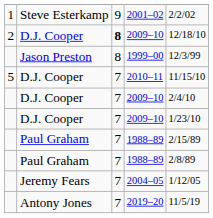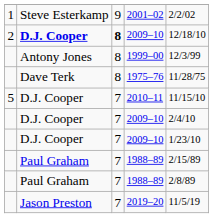 <table class="wikitable">
 <tr>
 </tr>
 <tr>
 <td>1</td>
 <td>Steve Esterkamp</td>
 <td>9</td>
 <td style="font-size:80%;"><a href='#'>2001–02</a></td>
 <td style="font-size:80%;">2/2/02</td>
 </tr>
 <tr>
 <td>2</td>
-<td><a href='#'>D.J. Cooper</a></td>
+<td><strong><a href='#'>D.J. Cooper</a></strong></td>
 <td><strong>8</strong></td>
 <td style="font-size:80%;"><a href='#'>2009–10</a></td>
 <td style="font-size:80%;">12/18/10</td>
 </tr>
 <tr>
 <td></td>
-<td><a href='#'>Jason Preston</a></td>
+<td>Antony Jones</td>
 <td>8</td>
 <td style="font-size:80%;"><a href='#'>1999–00</a></td>
 <td style="font-size:80%;">12/3/99</td>
+</tr>
+<tr>
+<td></td>
+<td>Dave Terk</td>
+<td>8</td>
+<td style="font-size:80%;"><a href='#'>1975–76</a></td>
+<td style="font-size:80%;">11/28/75</td>
 </tr>
 <tr>
 <td>5</td>
 <td>D.J. Cooper</td>
 <td>7</td>
 <td style="font-size:80%;"><a href='#'>2010–11</a></td>
 <td style="font-size:80%;">11/15/10</td>
 </tr>
 <tr>
 <td></td>
 <td>D.J. Cooper</td>
 <td>7</td>
 <td style="font-size:80%;"><a href='#'>2009–10</a></td>
 <td style="font-size:80%;">2/4/10</td>
 </tr>
 <tr>
 <td></td>
 <td>D.J. Cooper</td>
 <td>7</td>
 <td style="font-size:80%;"><a href='#'>2009–10</a></td>
 <td style="font-size:80%;">1/23/10</td>
 </tr>
 <tr>
 <td></td>
 <td><a href='#'>Paul Graham</a></td>
 <td>7</td>
 <td style="font-size:80%;"><a href='#'>1988–89</a></td>
 <td style="font-size:80%;">2/15/89</td>
 </tr>
 <tr>
 <td></td>
 <td>Paul Graham</td>
 <td>7</td>
 <td style="font-size:80%;"><a href='#'>1988–89</a></td>
 <td style="font-size:80%;">2/8/89</td>
 </tr>
 <tr>
 <td></td>
-<td>Jeremy Fears</td>
-<td>7</td>
-<td style="font-size:80%;"><a href='#'>2004–05</a></td>
-<td style="font-size:80%;">1/12/05</td>
-</tr>
-<tr>
-<td></td>
-<td>Antony Jones</td>
+<td><a href='#'>Jason Preston</a></td>
 <td>7</td>
 <td style="font-size:80%;"><a href='#'>2019–20</a></td>
 <td style="font-size:80%;">11/5/19</td>
 </tr>
 </table>
